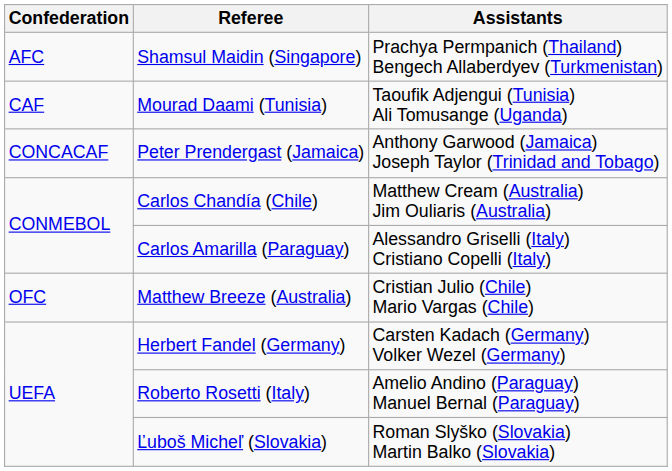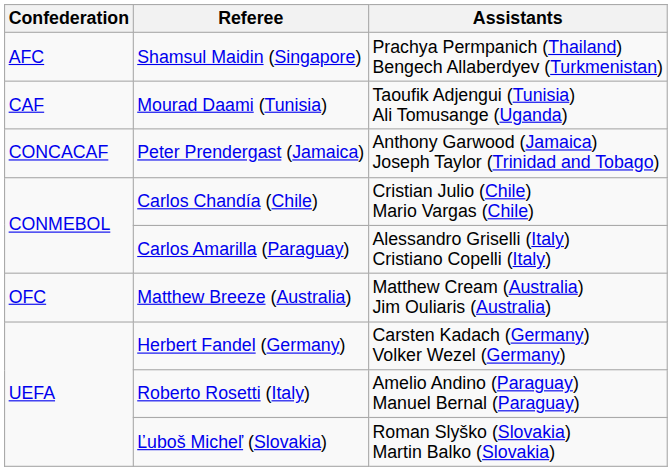 <table class="wikitable">
 <tr>
 <th>Confederation</th>
 <th>Referee</th>
 <th>Assistants</th>
 </tr>
 <tr>
 <td><a href='#'>AFC</a></td>
 <td><a href='#'>Shamsul Maidin</a> (<a href='#'>Singapore</a>)</td>
 <td>Prachya Permpanich (<a href='#'>Thailand</a>)<br>Bengech Allaberdyev (<a href='#'>Turkmenistan</a>)</td>
 </tr>
 <tr>
 <td><a href='#'>CAF</a></td>
 <td><a href='#'>Mourad Daami</a> (<a href='#'>Tunisia</a>)</td>
 <td>Taoufik Adjengui (<a href='#'>Tunisia</a>)<br>Ali Tomusange (<a href='#'>Uganda</a>)</td>
 </tr>
 <tr>
 <td><a href='#'>CONCACAF</a></td>
 <td><a href='#'>Peter Prendergast</a> (<a href='#'>Jamaica</a>)</td>
 <td>Anthony Garwood (<a href='#'>Jamaica</a>)<br>Joseph Taylor (<a href='#'>Trinidad and Tobago</a>)</td>
 </tr>
 <tr>
 <td rowspan="2"><a href='#'>CONMEBOL</a></td>
 <td><a href='#'>Carlos Chandía</a> (<a href='#'>Chile</a>)</td>
-<td>Matthew Cream (<a href='#'>Australia</a>)<br>Jim Ouliaris (<a href='#'>Australia</a>)</td>
+<td>Cristian Julio (<a href='#'>Chile</a>)<br>Mario Vargas (<a href='#'>Chile</a>)</td>
 </tr>
 <tr>
 <td><a href='#'>Carlos Amarilla</a> (<a href='#'>Paraguay</a>)</td>
 <td>Alessandro Griselli (<a href='#'>Italy</a>)<br>Cristiano Copelli (<a href='#'>Italy</a>)</td>
 </tr>
 <tr>
 <td><a href='#'>OFC</a></td>
 <td><a href='#'>Matthew Breeze</a> (<a href='#'>Australia</a>)</td>
-<td>Cristian Julio (<a href='#'>Chile</a>)<br>Mario Vargas (<a href='#'>Chile</a>)</td>
+<td>Matthew Cream (<a href='#'>Australia</a>)<br>Jim Ouliaris (<a href='#'>Australia</a>)</td>
 </tr>
 <tr>
 <td rowspan="3"><a href='#'>UEFA</a></td>
 <td><a href='#'>Herbert Fandel</a> (<a href='#'>Germany</a>)</td>
 <td>Carsten Kadach (<a href='#'>Germany</a>)<br>Volker Wezel (<a href='#'>Germany</a>)</td>
 </tr>
 <tr>
 <td><a href='#'>Roberto Rosetti</a> (<a href='#'>Italy</a>)</td>
 <td>Amelio Andino (<a href='#'>Paraguay</a>)<br>Manuel Bernal (<a href='#'>Paraguay</a>)</td>
 </tr>
 <tr>
 <td><a href='#'>Ľuboš Micheľ</a> (<a href='#'>Slovakia</a>)</td>
 <td>Roman Slyško (<a href='#'>Slovakia</a>)<br>Martin Balko (<a href='#'>Slovakia</a>)</td>
 </tr>
 </table>
